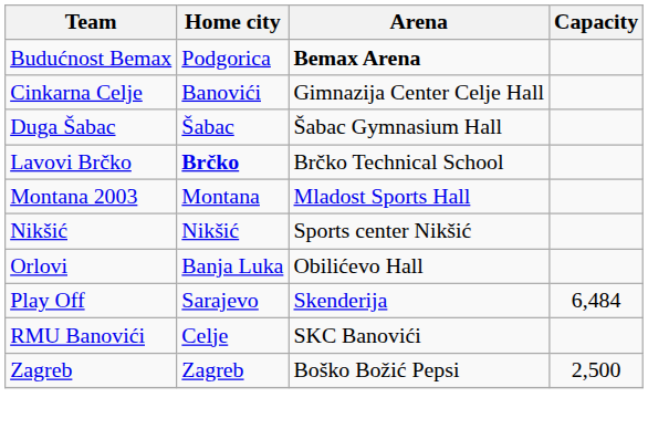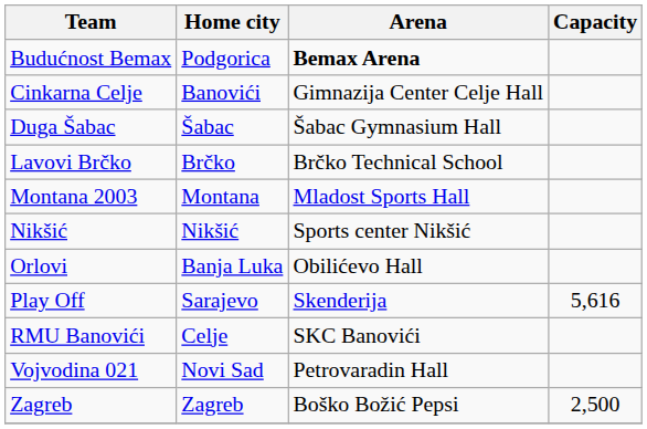 <table class="wikitable sortable">
 <tr>
 <th>Team</th>
 <th>Home city</th>
 <th>Arena</th>
 <th>Capacity</th>
 </tr>
 <tr>
 <td><a href='#'>Budućnost Bemax</a></td>
 <td><a href='#'>Podgorica</a></td>
 <td><strong>Bemax Arena</strong></td>
 <td style="text-align:center"></td>
 </tr>
 <tr>
 <td><a href='#'>Cinkarna Celje</a></td>
 <td><a href='#'>Banovići</a></td>
 <td>Gimnazija Center Celje Hall</td>
 <td style="text-align:center"></td>
 </tr>
 <tr>
 <td><a href='#'>Duga Šabac</a></td>
 <td><a href='#'>Šabac</a></td>
 <td>Šabac Gymnasium Hall</td>
 <td style="text-align:center"></td>
 </tr>
 <tr>
 <td><a href='#'>Lavovi Brčko</a></td>
-<td><strong><a href='#'>Brčko</a></strong></td>
+<td><a href='#'>Brčko</a></td>
 <td>Brčko Technical School</td>
 <td style="text-align:center"></td>
 </tr>
 <tr>
 <td><a href='#'>Montana 2003</a></td>
 <td><a href='#'>Montana</a></td>
 <td><a href='#'>Mladost Sports Hall</a></td>
 <td style="text-align:center"></td>
 </tr>
 <tr>
 <td><a href='#'>Nikšić</a></td>
 <td><a href='#'>Nikšić</a></td>
 <td>Sports center Nikšić</td>
 <td style="text-align:center"></td>
 </tr>
 <tr>
 <td><a href='#'>Orlovi</a></td>
 <td><a href='#'>Banja Luka</a></td>
 <td>Obilićevo Hall</td>
 <td style="text-align:center"></td>
 </tr>
 <tr>
 <td><a href='#'>Play Off</a></td>
 <td><a href='#'>Sarajevo</a></td>
 <td><a href='#'>Skenderija</a></td>
-<td style="text-align:center">6,484</td>
+<td style="text-align:center">5,616</td>
 </tr>
 <tr>
 <td><a href='#'>RMU Banovići</a></td>
 <td><a href='#'>Celje</a></td>
 <td>SKC Banovići</td>
+<td style="text-align:center"></td>
+</tr>
+<tr>
+<td><a href='#'>Vojvodina 021</a></td>
+<td><a href='#'>Novi Sad</a></td>
+<td>Petrovaradin Hall</td>
 <td style="text-align:center"></td>
 </tr>
 <tr>
 <td><a href='#'>Zagreb</a></td>
 <td><a href='#'>Zagreb</a></td>
 <td>Boško Božić Pepsi</td>
 <td style="text-align:center">2,500</td>
 </tr>
 <tr>
 </tr>
 </table>
